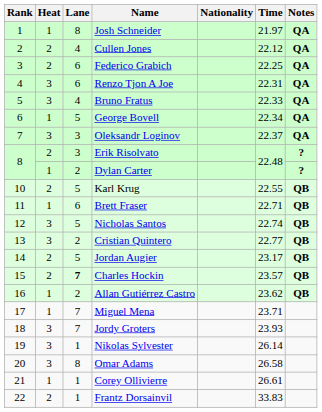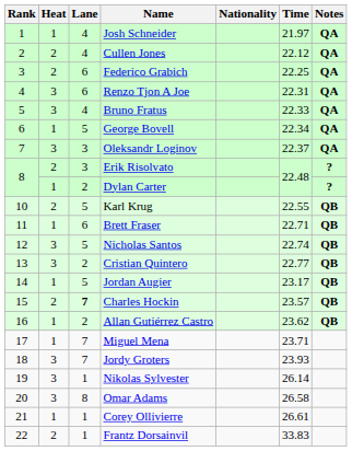 <table class="wikitable sortable" style="text-align:center">
 <tr>
 <th>Rank</th>
 <th>Heat</th>
 <th>Lane</th>
 <th>Name</th>
 <th>Nationality</th>
 <th>Time</th>
 <th>Notes</th>
 </tr>
 <tr bgcolor=ccffcc>
 <td>1</td>
 <td>1</td>
-<td>8</td>
+<td>4</td>
 <td align=left><a href='#'>Josh Schneider</a></td>
 <td align=left></td>
 <td>21.97</td>
 <td><strong>QA</strong></td>
 </tr>
 <tr bgcolor=ccffcc>
 <td>2</td>
 <td>2</td>
 <td>4</td>
 <td align=left><a href='#'>Cullen Jones</a></td>
 <td align=left></td>
 <td>22.12</td>
 <td><strong>QA</strong></td>
 </tr>
 <tr bgcolor=ccffcc>
 <td>3</td>
 <td>2</td>
 <td>6</td>
 <td align=left><a href='#'>Federico Grabich</a></td>
 <td align=left></td>
 <td>22.25</td>
 <td><strong>QA</strong></td>
 </tr>
 <tr bgcolor=ccffcc>
 <td>4</td>
 <td>3</td>
 <td>6</td>
 <td align=left><a href='#'>Renzo Tjon A Joe</a></td>
 <td align=left></td>
 <td>22.31</td>
 <td><strong>QA</strong></td>
 </tr>
 <tr bgcolor=ccffcc>
 <td>5</td>
 <td>3</td>
 <td>4</td>
 <td align=left><a href='#'>Bruno Fratus</a></td>
 <td align=left></td>
 <td>22.33</td>
 <td><strong>QA</strong></td>
 </tr>
 <tr bgcolor=ccffcc>
 <td>6</td>
 <td>1</td>
 <td>5</td>
 <td align=left><a href='#'>George Bovell</a></td>
 <td align=left></td>
 <td>22.34</td>
 <td><strong>QA</strong></td>
 </tr>
 <tr bgcolor=ccffcc>
 <td>7</td>
 <td>3</td>
 <td>3</td>
 <td align=left><a href='#'>Oleksandr Loginov</a></td>
 <td align=left></td>
 <td>22.37</td>
 <td><strong>QA</strong></td>
 </tr>
 <tr bgcolor=ccffcc>
 <td rowspan=2>8</td>
 <td>2</td>
 <td>3</td>
 <td align=left><a href='#'>Erik Risolvato</a></td>
 <td align=left></td>
 <td rowspan=2>22.48</td>
 <td><strong>?</strong></td>
 </tr>
 <tr bgcolor=ccffcc>
 <td>1</td>
 <td>2</td>
 <td align=left><a href='#'>Dylan Carter</a></td>
 <td align=left></td>
 <td><strong>?</strong></td>
 </tr>
 <tr bgcolor=ddffdd>
 <td>10</td>
 <td>2</td>
 <td>5</td>
 <td align=left>Karl Krug</td>
 <td align=left></td>
 <td>22.55</td>
 <td><strong>QB</strong></td>
 </tr>
 <tr bgcolor=ddffdd>
 <td>11</td>
 <td>1</td>
 <td>6</td>
 <td align=left><a href='#'>Brett Fraser</a></td>
 <td align=left></td>
 <td>22.71</td>
 <td><strong>QB</strong></td>
 </tr>
 <tr bgcolor=ddffdd>
 <td>12</td>
 <td>3</td>
 <td>5</td>
 <td align=left><a href='#'>Nicholas Santos</a></td>
 <td align=left></td>
 <td>22.74</td>
 <td><strong>QB</strong></td>
 </tr>
 <tr bgcolor=ddffdd>
 <td>13</td>
 <td>3</td>
 <td>2</td>
 <td align=left><a href='#'>Cristian Quintero</a></td>
 <td align=left></td>
 <td>22.77</td>
 <td><strong>QB</strong></td>
 </tr>
 <tr bgcolor=ddffdd>
 <td>14</td>
-<td>2</td>
+<td>1</td>
 <td>5</td>
 <td align=left><a href='#'>Jordan Augier</a></td>
 <td align=left></td>
 <td>23.17</td>
 <td><strong>QB</strong></td>
 </tr>
 <tr bgcolor=ddffdd>
 <td>15</td>
 <td>2</td>
 <td><strong>7</strong></td>
 <td align=left><a href='#'>Charles Hockin</a></td>
 <td align=left></td>
 <td>23.57</td>
 <td><strong>QB</strong></td>
 </tr>
 <tr bgcolor=ddffdd>
 <td>16</td>
 <td>1</td>
 <td>2</td>
 <td align=left><a href='#'>Allan Gutiérrez Castro</a></td>
 <td align=left></td>
 <td>23.62</td>
 <td><strong>QB</strong></td>
 </tr>
 <tr>
 <td>17</td>
 <td>1</td>
 <td>7</td>
 <td align=left><a href='#'>Miguel Mena</a></td>
 <td align=left></td>
 <td>23.71</td>
 <td></td>
 </tr>
 <tr>
 <td>18</td>
 <td>3</td>
 <td>7</td>
 <td align=left><a href='#'>Jordy Groters</a></td>
 <td align=left></td>
 <td>23.93</td>
 <td></td>
 </tr>
 <tr>
 <td>19</td>
 <td>3</td>
 <td>1</td>
 <td align=left><a href='#'>Nikolas Sylvester</a></td>
 <td align=left></td>
 <td>26.14</td>
 <td></td>
 </tr>
 <tr>
 <td>20</td>
 <td>3</td>
 <td>8</td>
 <td align=left><a href='#'>Omar Adams</a></td>
 <td align=left></td>
 <td>26.58</td>
 <td></td>
 </tr>
 <tr>
 <td>21</td>
 <td>1</td>
 <td>1</td>
 <td align=left><a href='#'>Corey Ollivierre</a></td>
 <td align=left></td>
 <td>26.61</td>
 <td></td>
 </tr>
 <tr>
 <td>22</td>
 <td>2</td>
 <td>1</td>
 <td align=left><a href='#'>Frantz Dorsainvil</a></td>
 <td align=left></td>
 <td>33.83</td>
 <td></td>
 </tr>
 </table>
